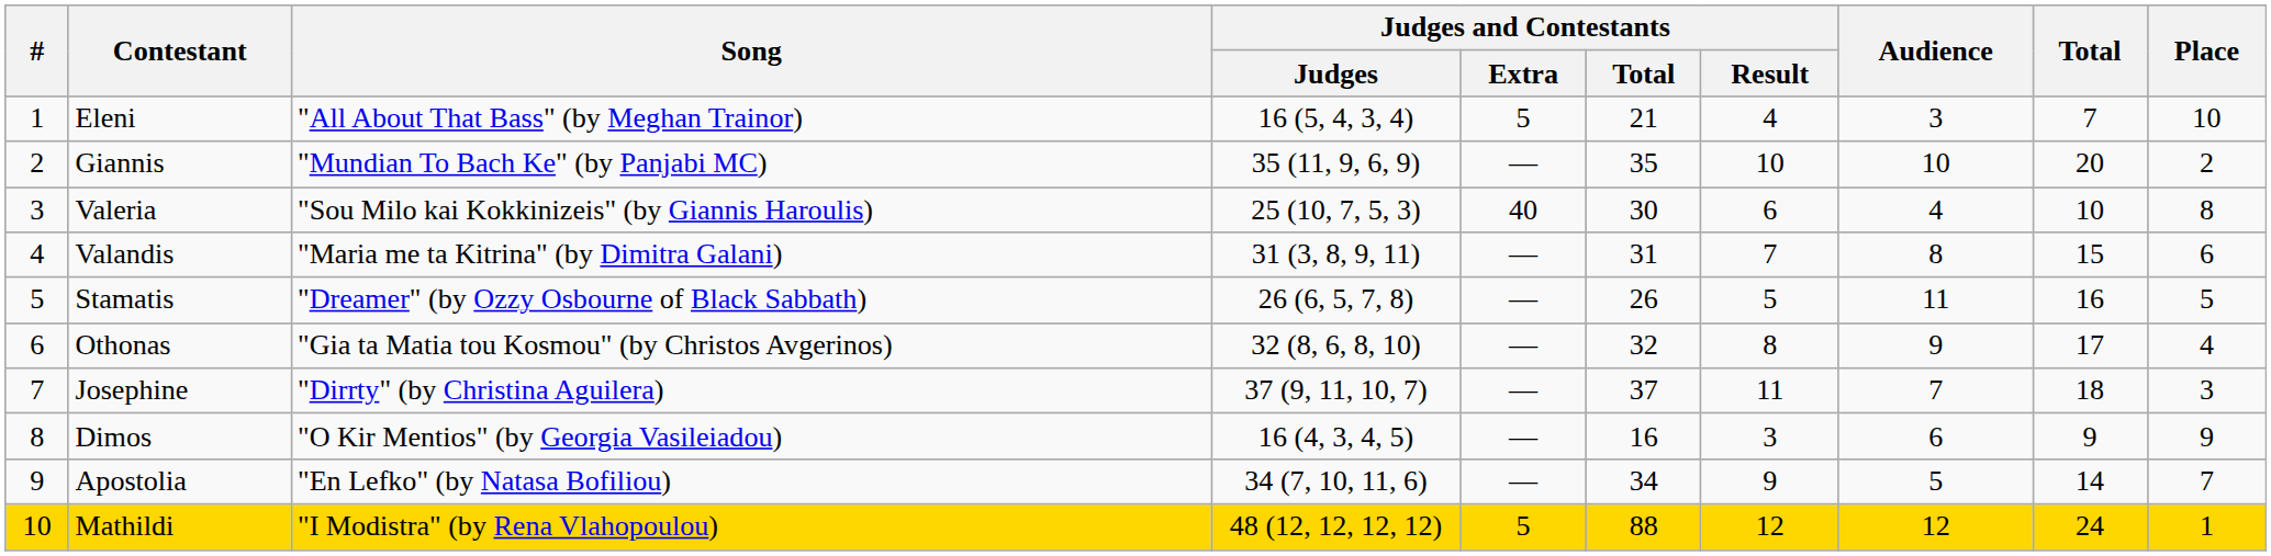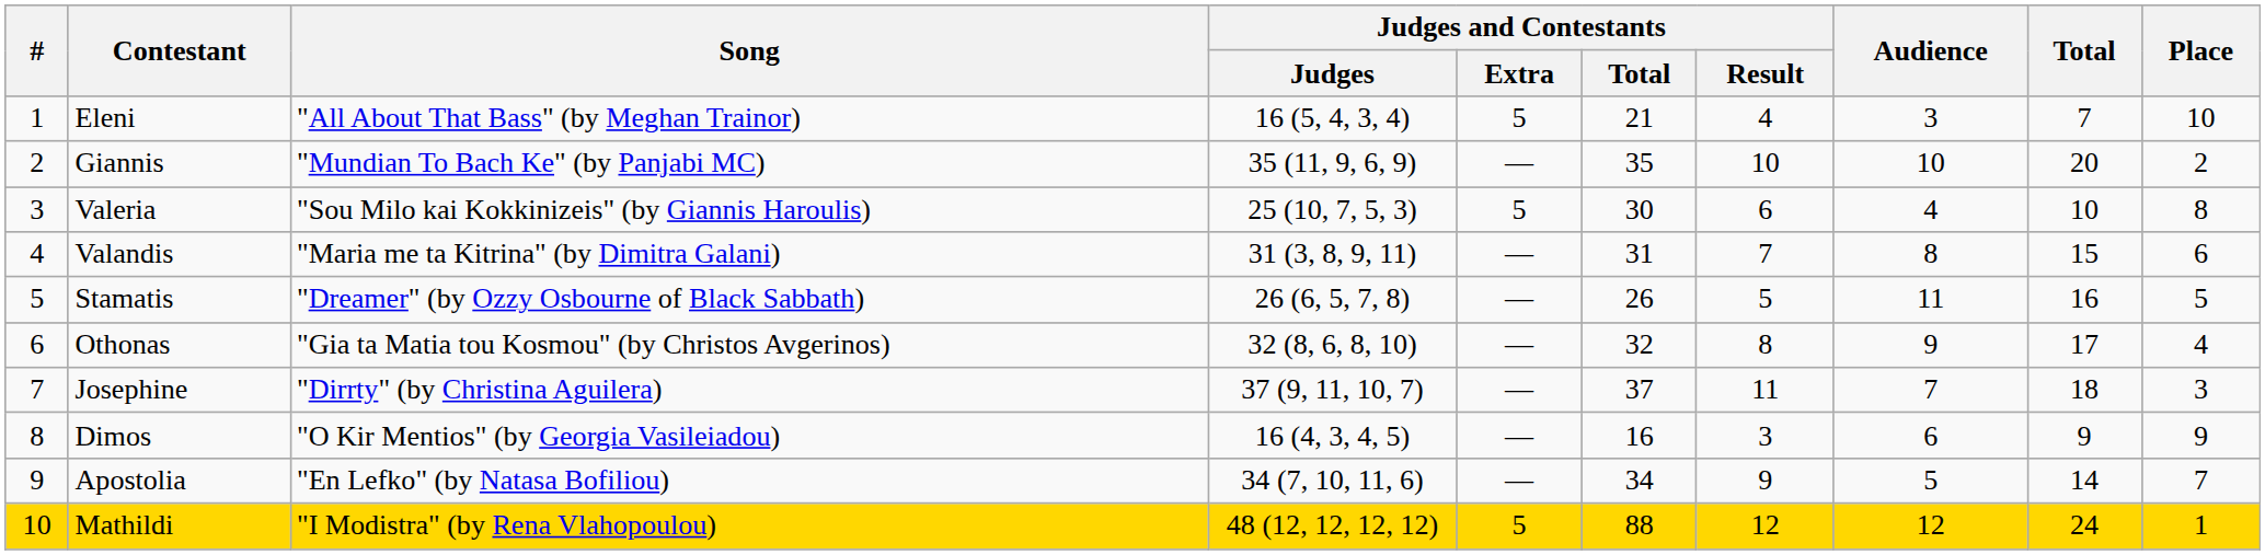 <table class="sortable wikitable" style="text-align:center;" width="100%">
 <tr>
 <th rowspan="2">#</th>
 <th rowspan="2">Contestant</th>
 <th rowspan="2">Song</th>
 <th colspan="4">Judges and Contestants</th>
 <th rowspan="2">Audience</th>
 <th rowspan="2">Total</th>
 <th rowspan="2">Place</th>
 </tr>
 <tr>
 <th width="11%">Judges</th>
 <th>Extra</th>
 <th>Total</th>
 <th>Result</th>
 </tr>
 <tr>
 <td>1</td>
 <td align="left">Eleni</td>
 <td align="left">"<a href='#'>All About That Bass</a>" (by <a href='#'>Meghan Trainor</a>)</td>
 <td>16 (5, 4, 3, 4)</td>
 <td>5</td>
 <td>21</td>
 <td>4</td>
 <td>3</td>
 <td>7</td>
 <td>10</td>
 </tr>
 <tr>
 <td>2</td>
 <td align="left">Giannis</td>
 <td align="left">"<a href='#'>Mundian To Bach Ke</a>" (by <a href='#'>Panjabi MC</a>)</td>
 <td>35 (11, 9, 6, 9)</td>
 <td>—</td>
 <td>35</td>
 <td>10</td>
 <td>10</td>
 <td>20</td>
 <td>2</td>
 </tr>
 <tr>
 <td>3</td>
 <td align="left">Valeria</td>
 <td align="left">"Sou Milo kai Kokkinizeis" (by <a href='#'>Giannis Haroulis</a>)</td>
 <td>25 (10, 7, 5, 3)</td>
-<td>40</td>
+<td>5</td>
 <td>30</td>
 <td>6</td>
 <td>4</td>
 <td>10</td>
 <td>8</td>
 </tr>
 <tr>
 <td>4</td>
 <td align="left">Valandis</td>
 <td align="left">"Maria me ta Kitrina" (by <a href='#'>Dimitra Galani</a>)</td>
 <td>31 (3, 8, 9, 11)</td>
 <td>—</td>
 <td>31</td>
 <td>7</td>
 <td>8</td>
 <td>15</td>
 <td>6</td>
 </tr>
 <tr>
 <td>5</td>
 <td align="left">Stamatis</td>
 <td align="left">"<a href='#'>Dreamer</a>" (by <a href='#'>Ozzy Osbourne</a> of <a href='#'>Black Sabbath</a>)</td>
 <td>26 (6, 5, 7, 8)</td>
 <td>—</td>
 <td>26</td>
 <td>5</td>
 <td>11</td>
 <td>16</td>
 <td>5</td>
 </tr>
 <tr>
 <td>6</td>
 <td align="left">Othonas</td>
 <td align="left">"Gia ta Matia tou Kosmou" (by Christos Avgerinos)</td>
 <td>32 (8, 6, 8, 10)</td>
 <td>—</td>
 <td>32</td>
 <td>8</td>
 <td>9</td>
 <td>17</td>
 <td>4</td>
 </tr>
 <tr>
 <td>7</td>
 <td align="left">Josephine</td>
 <td align="left">"<a href='#'>Dirrty</a>" (by <a href='#'>Christina Aguilera</a>)</td>
 <td>37 (9, 11, 10, 7)</td>
 <td>—</td>
 <td>37</td>
 <td>11</td>
 <td>7</td>
 <td>18</td>
 <td>3</td>
 </tr>
 <tr>
 <td>8</td>
 <td align="left">Dimos</td>
 <td align="left">"O Kir Mentios" (by <a href='#'>Georgia Vasileiadou</a>)</td>
 <td>16 (4, 3, 4, 5)</td>
 <td>—</td>
 <td>16</td>
 <td>3</td>
 <td>6</td>
 <td>9</td>
 <td>9</td>
 </tr>
 <tr>
 <td>9</td>
 <td align="left">Apostolia</td>
 <td align="left">"En Lefko" (by <a href='#'>Natasa Bofiliou</a>)</td>
 <td>34 (7, 10, 11, 6)</td>
 <td>—</td>
 <td>34</td>
 <td>9</td>
 <td>5</td>
 <td>14</td>
 <td>7</td>
 </tr>
 <tr bgcolor="gold">
 <td>10</td>
 <td align="left">Mathildi</td>
 <td align="left">"I Modistra" (by <a href='#'>Rena Vlahopoulou</a>)</td>
 <td>48 (12, 12, 12, 12)</td>
 <td>5</td>
 <td>88</td>
 <td>12</td>
 <td>12</td>
 <td>24</td>
 <td>1</td>
 </tr>
 </table>
